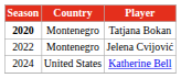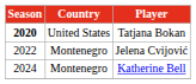 <table class=wikitable style="text-align:center;">
 <tr>
 <th style="background:#E42F1C; color:white" rowspan=1>Season</th>
 <th style="background:#E42F1C; color:white" rowspan=1>Country</th>
 <th style="background:#E42F1C; color:white" rowspan=1>Player</th>
 </tr>
 <tr>
 <td bgcolor=white><strong>2020</strong></td>
-<td bgcolor=white> Montenegro</td>
+<td bgcolor=white> United States</td>
 <td bgcolor=white>Tatjana Bokan</td>
 </tr>
 <tr>
 <td bgcolor=white>2022</td>
 <td bgcolor=white> Montenegro</td>
 <td bgcolor=white>Jelena Cvijović</td>
 </tr>
 <tr>
 <td bgcolor=white>2024</td>
-<td bgcolor=white> United States</td>
+<td bgcolor=white> Montenegro</td>
 <td bgcolor=white><a href='#'>Katherine Bell</a></td>
 </tr>
 <tr>
 </tr>
 </table>
